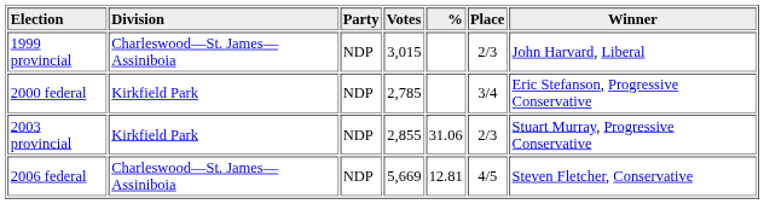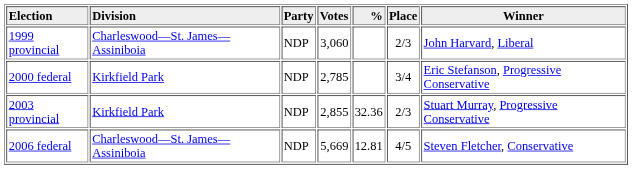 <table style="width:800px;" border="1" cellspacing="2" cellpadding="2">
 <tr style="background:#eee;">
 <th style="text-align:left;">Election</th>
 <th style="text-align:left;">Division</th>
 <th style="text-align:left;">Party</th>
 <th style="text-align:right;">Votes</th>
 <th style="text-align:right;">%</th>
 <th style="text-align:center;">Place</th>
 <th style="text-align:center;">Winner</th>
 </tr>
 <tr>
 <td style="text-align:left;"><a href='#'>1999 provincial</a></td>
 <td style="text-align:left;"><a href='#'>Charleswood—St. James—Assiniboia</a></td>
 <td style="text-align:left;">NDP</td>
-<td style="text-align:right;">3,015</td>
+<td style="text-align:right;">3,060</td>
 <td style="text-align:right;"></td>
 <td style="text-align:center;">2/3</td>
 <td style="text-align:left;"><a href='#'>John Harvard</a>, <a href='#'>Liberal</a></td>
 </tr>
 <tr>
 <td style="text-align:left;"><a href='#'>2000 federal</a></td>
 <td style="text-align:left;"><a href='#'>Kirkfield Park</a></td>
 <td style="text-align:left;">NDP</td>
 <td style="text-align:right;">2,785</td>
 <td style="text-align:right;"></td>
 <td style="text-align:center;">3/4</td>
 <td style="text-align:left;"><a href='#'>Eric Stefanson</a>, <a href='#'>Progressive Conservative</a></td>
 </tr>
 <tr>
 <td style="text-align:left;"><a href='#'>2003 provincial</a></td>
 <td style="text-align:left;"><a href='#'>Kirkfield Park</a></td>
 <td style="text-align:left;">NDP</td>
 <td style="text-align:right;">2,855</td>
-<td style="text-align:right;">31.06</td>
+<td style="text-align:right;">32.36</td>
 <td style="text-align:center;">2/3</td>
 <td style="text-align:left;"><a href='#'>Stuart Murray</a>, <a href='#'>Progressive Conservative</a></td>
 </tr>
 <tr>
 <td style="text-align:left;"><a href='#'>2006 federal</a></td>
 <td style="text-align:left;"><a href='#'>Charleswood—St. James—Assiniboia</a></td>
 <td style="text-align:left;">NDP</td>
 <td style="text-align:right;">5,669</td>
 <td style="text-align:right;">12.81</td>
 <td style="text-align:center;">4/5</td>
 <td style="text-align:left;"><a href='#'>Steven Fletcher</a>, <a href='#'>Conservative</a></td>
 </tr>
 </table>
